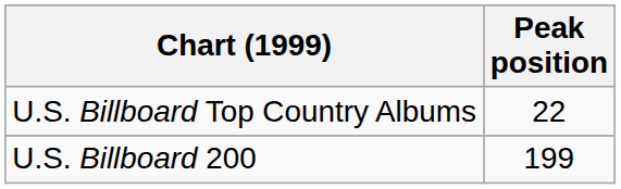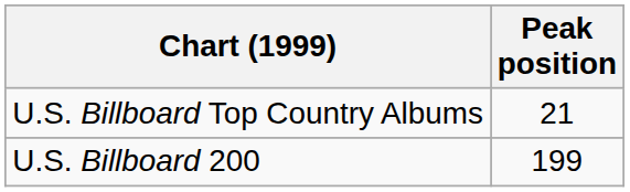 <table class="wikitable">
 <tr>
 <th>Chart (1999)</th>
 <th>Peak<br>position</th>
 </tr>
 <tr>
 <td>U.S. <em>Billboard</em> Top Country Albums</td>
-<td align="center">22</td>
+<td align="center">21</td>
 </tr>
 <tr>
 <td>U.S. <em>Billboard</em> 200</td>
 <td align="center">199</td>
 </tr>
 </table>
